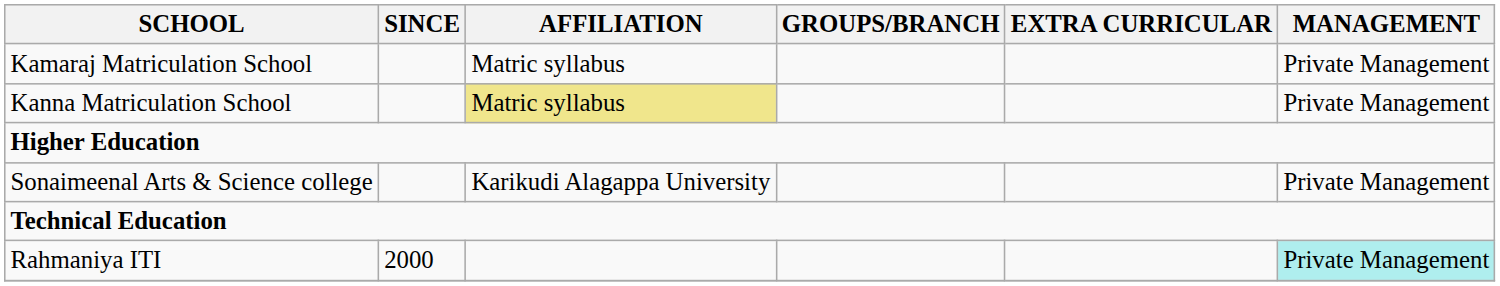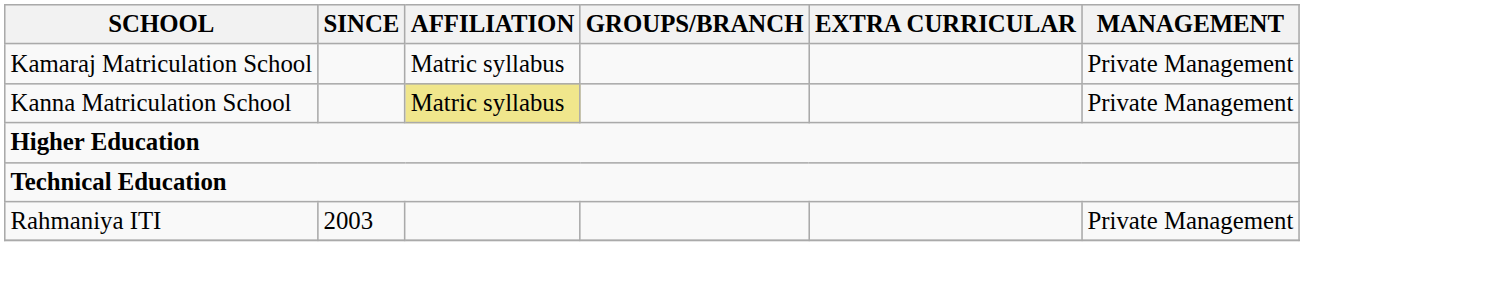 <table class="wikitable">
 <tr Government management>
 <th>SCHOOL</th>
 <th>SINCE</th>
 <th>AFFILIATION</th>
 <th>GROUPS/BRANCH</th>
 <th>EXTRA CURRICULAR</th>
 <th>MANAGEMENT</th>
 </tr>
 <tr>
 <td>Kamaraj Matriculation School</td>
 <td></td>
 <td>Matric syllabus</td>
 <td></td>
 <td></td>
 <td>Private Management</td>
 </tr>
 <tr>
 <td>Kanna Matriculation School</td>
 <td></td>
 <td style="background: khaki;">Matric syllabus</td>
 <td></td>
 <td></td>
 <td>Private Management</td>
 </tr>
 <tr>
 <td colspan="6"><strong>Higher Education</strong></td>
 </tr>
 <tr>
-<td>Sonaimeenal Arts & Science college</td>
+<td colspan="6"><strong>Technical Education</strong></td>
+</tr>
+<tr>
+<td>Rahmaniya ITI</td>
+<td>2003</td>
 <td></td>
-<td>Karikudi Alagappa University</td>
 <td></td>
 <td></td>
 <td>Private Management</td>
 </tr>
 <tr>
-<td colspan="6"><strong>Technical Education</strong></td>
-</tr>
-<tr>
-<td>Rahmaniya ITI</td>
-<td>2000</td>
-<td></td>
-<td></td>
-<td></td>
-<td style="background: paleturquoise;">Private Management</td>
-</tr>
-<tr>
 </tr>
 </table>
